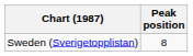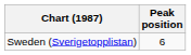 <table class="wikitable">
 <tr>
 <th>Chart (1987)</th>
 <th>Peak<br>position</th>
 </tr>
 <tr>
 <td>Sweden (<a href='#'>Sverigetopplistan</a>)</td>
-<td align="center">8</td>
+<td align="center">6</td>
 </tr>
 </table>
